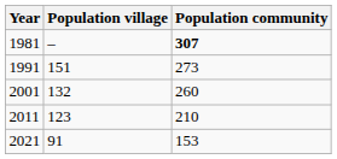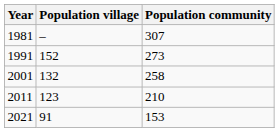 <table class=wikitable>
 <tr>
 <th>Year</th>
 <th>Population village</th>
 <th>Population community</th>
 </tr>
 <tr>
 <td>1981</td>
 <td>–</td>
-<td><strong>307</strong></td>
+<td>307</td>
 </tr>
 <tr>
 <td>1991</td>
-<td>151</td>
+<td>152</td>
 <td>273</td>
 </tr>
 <tr>
 <td>2001</td>
 <td>132</td>
-<td>260</td>
+<td>258</td>
 </tr>
 <tr>
 <td>2011</td>
 <td>123</td>
 <td>210</td>
 </tr>
 <tr>
 <td>2021</td>
 <td>91</td>
 <td>153</td>
 </tr>
 </table>
